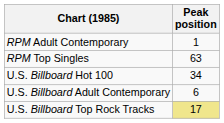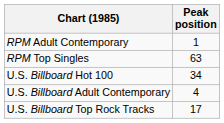 <table class="wikitable">
 <tr>
 <th>Chart (1985)</th>
 <th>Peak<br>position</th>
 </tr>
 <tr>
 <td><em>RPM</em> Adult Contemporary</td>
 <td style="text-align:center;">1</td>
 </tr>
 <tr>
 <td><em>RPM</em> Top Singles</td>
 <td style="text-align:center;">63</td>
 </tr>
 <tr>
 <td>U.S. <em>Billboard</em> Hot 100</td>
 <td style="text-align:center;">34</td>
 </tr>
 <tr>
 <td>U.S. <em>Billboard</em> Adult Contemporary</td>
-<td style="text-align:center;">6</td>
+<td style="text-align:center;">4</td>
 </tr>
 <tr>
 <td>U.S. <em>Billboard</em> Top Rock Tracks</td>
-<td style="background: khaki; text-align:center;">17</td>
+<td style="text-align:center;">17</td>
 </tr>
 </table>
